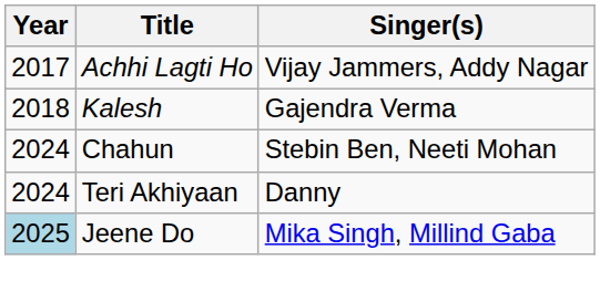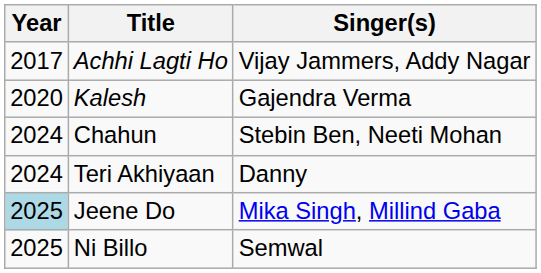 <table class="wikitable">
 <tr>
 <th>Year</th>
 <th>Title</th>
 <th>Singer(s)</th>
 </tr>
 <tr>
 <td>2017</td>
 <td><em>Achhi Lagti Ho</em></td>
 <td>Vijay Jammers, Addy Nagar</td>
 </tr>
 <tr>
-<td>2018</td>
+<td>2020</td>
 <td><em>Kalesh</em></td>
 <td>Gajendra Verma</td>
 </tr>
 <tr>
 <td>2024</td>
 <td>Chahun</td>
 <td>Stebin Ben, Neeti Mohan</td>
 </tr>
 <tr>
 <td>2024</td>
 <td>Teri Akhiyaan</td>
 <td>Danny</td>
 </tr>
 <tr>
 <td style="background: lightblue;">2025</td>
 <td>Jeene Do</td>
 <td><a href='#'>Mika Singh</a>, <a href='#'>Millind Gaba</a></td>
 </tr>
+<tr>
+<td>2025</td>
+<td>Ni Billo</td>
+<td>Semwal</td>
+</tr>
 </table>
